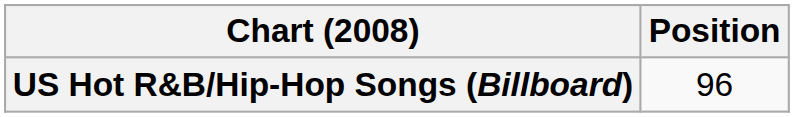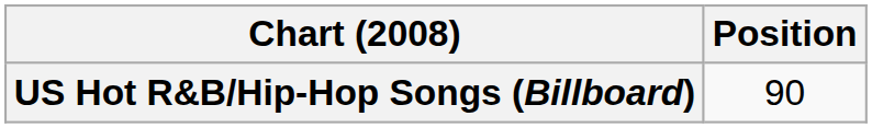 <table class="wikitable plainrowheaders" style="text-align:center">
 <tr>
 <th scope="col">Chart (2008)</th>
 <th scope="col">Position</th>
 </tr>
 <tr>
 <th scope="row">US Hot R&B/Hip-Hop Songs (<em>Billboard</em>)</th>
-<td>96</td>
+<td>90</td>
 </tr>
 </table>
